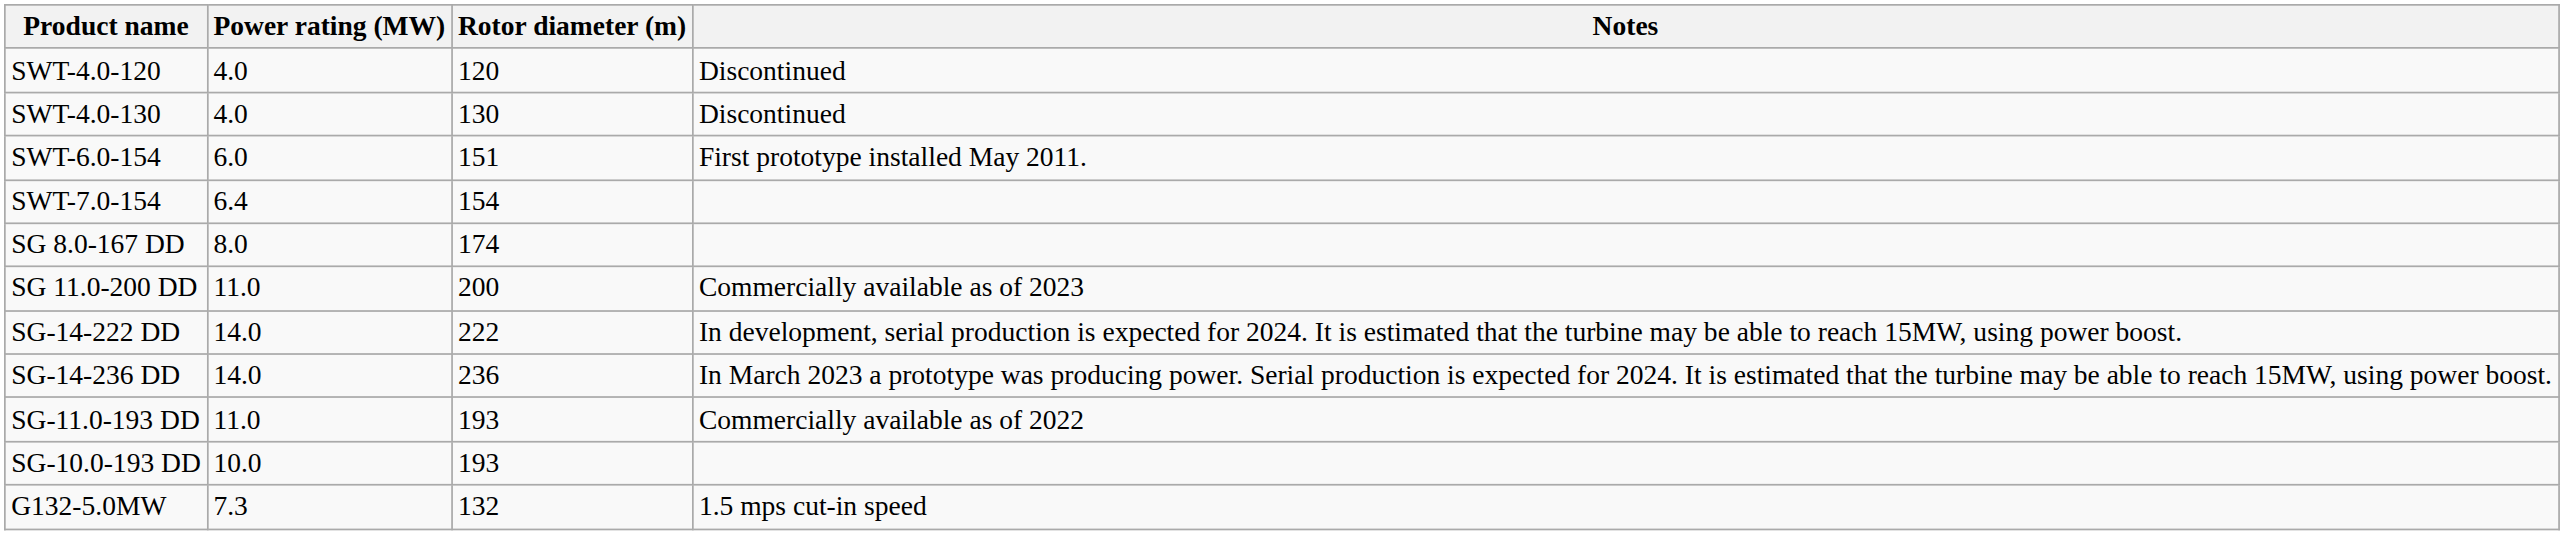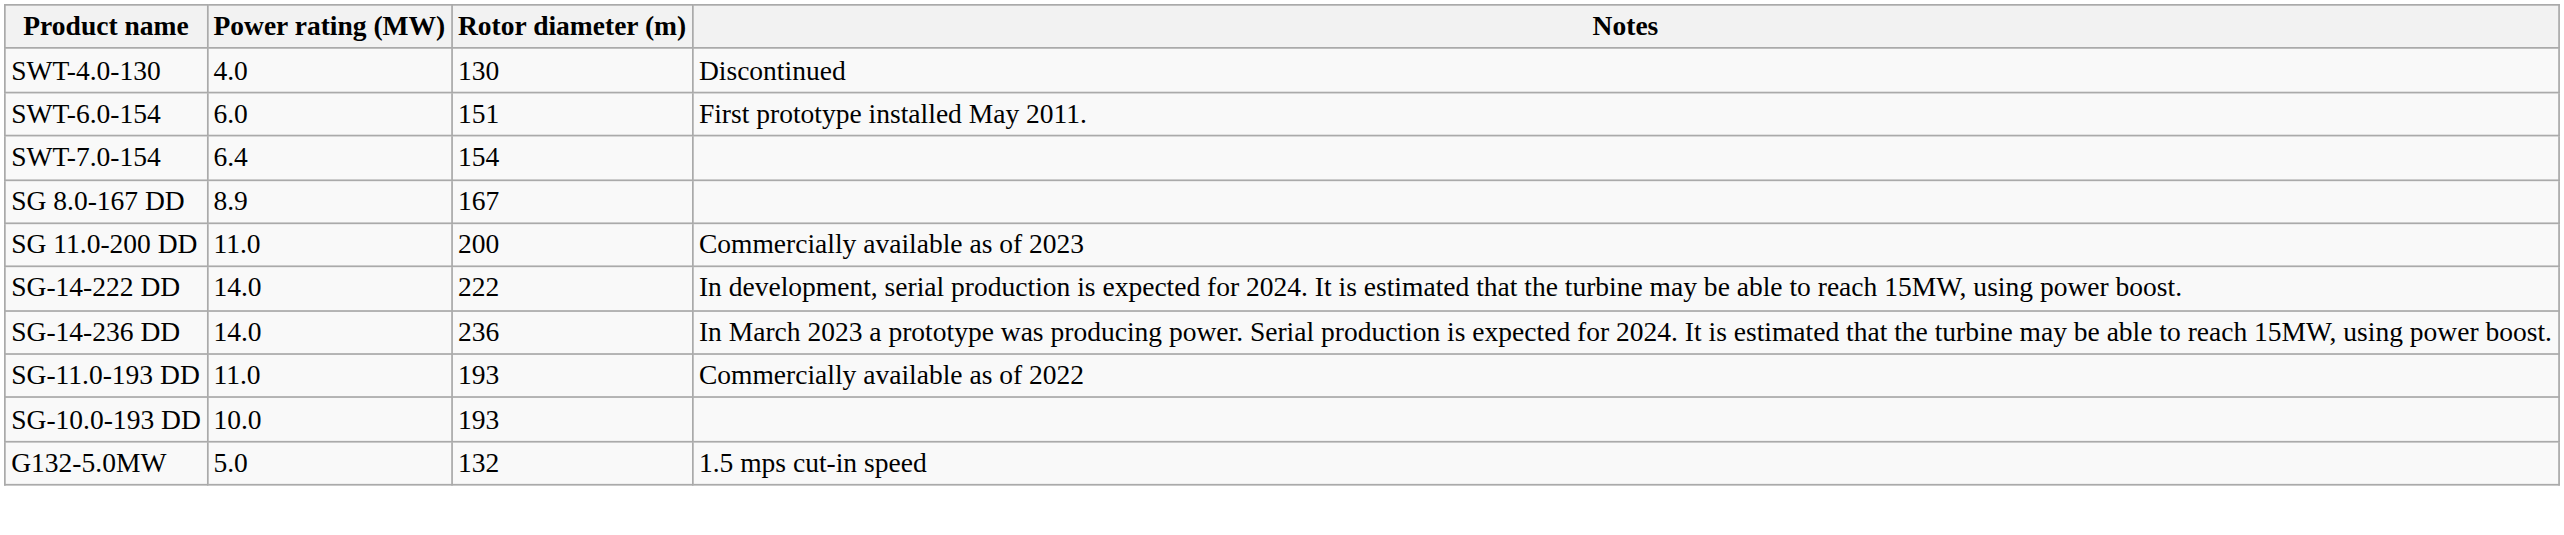 <table class="wikitable">
 <tr>
 <th>Product name</th>
 <th>Power rating (MW)</th>
 <th>Rotor diameter (m)</th>
 <th>Notes</th>
-</tr>
-<tr>
-<td>SWT-4.0-120</td>
-<td>4.0</td>
-<td>120</td>
-<td>Discontinued</td>
 </tr>
 <tr>
 <td>SWT-4.0-130</td>
 <td>4.0</td>
 <td>130</td>
 <td>Discontinued</td>
 </tr>
 <tr>
 <td>SWT-6.0-154</td>
 <td>6.0</td>
 <td>151</td>
 <td>First prototype installed May 2011.</td>
 </tr>
 <tr>
 <td>SWT-7.0-154</td>
 <td>6.4</td>
 <td>154</td>
 <td></td>
 </tr>
 <tr>
 <td>SG 8.0-167 DD</td>
-<td>8.0</td>
-<td>174</td>
+<td>8.9</td>
+<td>167</td>
 <td></td>
 </tr>
 <tr>
 <td>SG 11.0-200 DD</td>
 <td>11.0</td>
 <td>200</td>
 <td>Commercially available as of 2023</td>
 </tr>
 <tr>
 <td>SG-14-222 DD</td>
 <td>14.0</td>
 <td>222</td>
 <td>In development, serial production is expected for 2024. It is estimated that the turbine may be able to reach 15MW, using power boost.</td>
 </tr>
 <tr>
 <td>SG-14-236 DD</td>
 <td>14.0</td>
 <td>236</td>
 <td>In March 2023 a prototype was producing power. Serial production is expected for 2024. It is estimated that the turbine may be able to reach 15MW, using power boost.</td>
 </tr>
 <tr>
 <td>SG-11.0-193 DD</td>
 <td>11.0</td>
 <td>193</td>
 <td>Commercially available as of 2022 </td>
 </tr>
 <tr>
 <td>SG-10.0-193 DD</td>
 <td>10.0</td>
 <td>193</td>
 <td></td>
 </tr>
 <tr>
 <td>G132-5.0MW</td>
-<td>7.3</td>
+<td>5.0</td>
 <td>132</td>
 <td>1.5 mps cut-in speed</td>
 </tr>
 </table>
